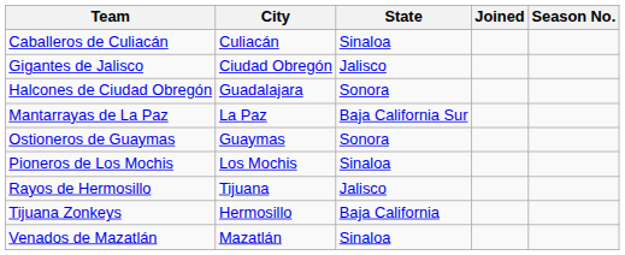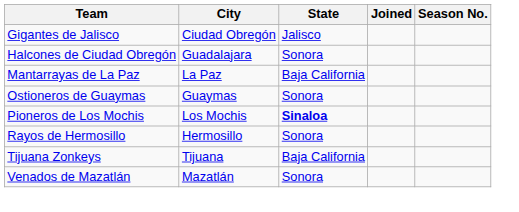 <table class="wikitable sortable">
 <tr>
 <th>Team</th>
 <th>City</th>
 <th>State</th>
 <th>Joined</th>
 <th>Season No.</th>
-</tr>
-<tr>
-<td><a href='#'>Caballeros de Culiacán</a></td>
-<td><a href='#'>Culiacán</a></td>
-<td><a href='#'>Sinaloa</a></td>
-<td></td>
-<td></td>
 </tr>
 <tr>
 <td><a href='#'>Gigantes de Jalisco</a></td>
 <td><a href='#'>Ciudad Obregón</a></td>
 <td><a href='#'>Jalisco</a></td>
 <td></td>
 <td></td>
 </tr>
 <tr>
 <td><a href='#'>Halcones de Ciudad Obregón</a></td>
 <td><a href='#'>Guadalajara</a></td>
 <td><a href='#'>Sonora</a></td>
 <td></td>
 <td></td>
 </tr>
 <tr>
 <td><a href='#'>Mantarrayas de La Paz</a></td>
 <td><a href='#'>La Paz</a></td>
-<td><a href='#'>Baja California Sur</a></td>
+<td><a href='#'>Baja California</a></td>
 <td></td>
 <td></td>
 </tr>
 <tr>
 <td><a href='#'>Ostioneros de Guaymas</a></td>
 <td><a href='#'>Guaymas</a></td>
 <td><a href='#'>Sonora</a></td>
 <td></td>
 <td></td>
 </tr>
 <tr>
 <td><a href='#'>Pioneros de Los Mochis</a></td>
 <td><a href='#'>Los Mochis</a></td>
-<td><a href='#'>Sinaloa</a></td>
+<td><strong><a href='#'>Sinaloa</a></strong></td>
 <td></td>
 <td></td>
 </tr>
 <tr>
 <td><a href='#'>Rayos de Hermosillo</a></td>
-<td><a href='#'>Tijuana</a></td>
-<td><a href='#'>Jalisco</a></td>
+<td><a href='#'>Hermosillo</a></td>
+<td><a href='#'>Sonora</a></td>
 <td></td>
 <td></td>
 </tr>
 <tr>
 <td><a href='#'>Tijuana Zonkeys</a></td>
-<td><a href='#'>Hermosillo</a></td>
+<td><a href='#'>Tijuana</a></td>
 <td><a href='#'>Baja California</a></td>
 <td></td>
 <td></td>
 </tr>
 <tr>
 <td><a href='#'>Venados de Mazatlán</a></td>
 <td><a href='#'>Mazatlán</a></td>
-<td><a href='#'>Sinaloa</a></td>
+<td><a href='#'>Sonora</a></td>
 <td></td>
 <td></td>
 </tr>
 </table>
